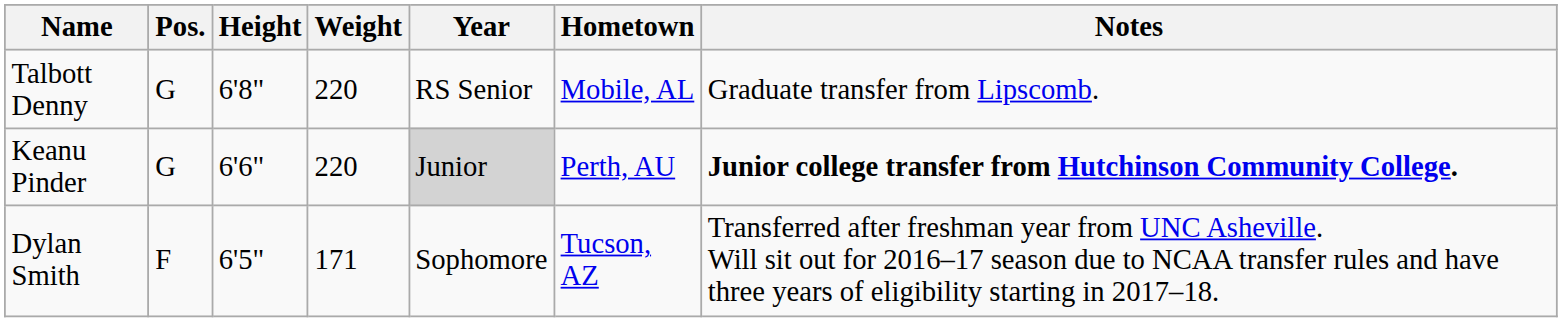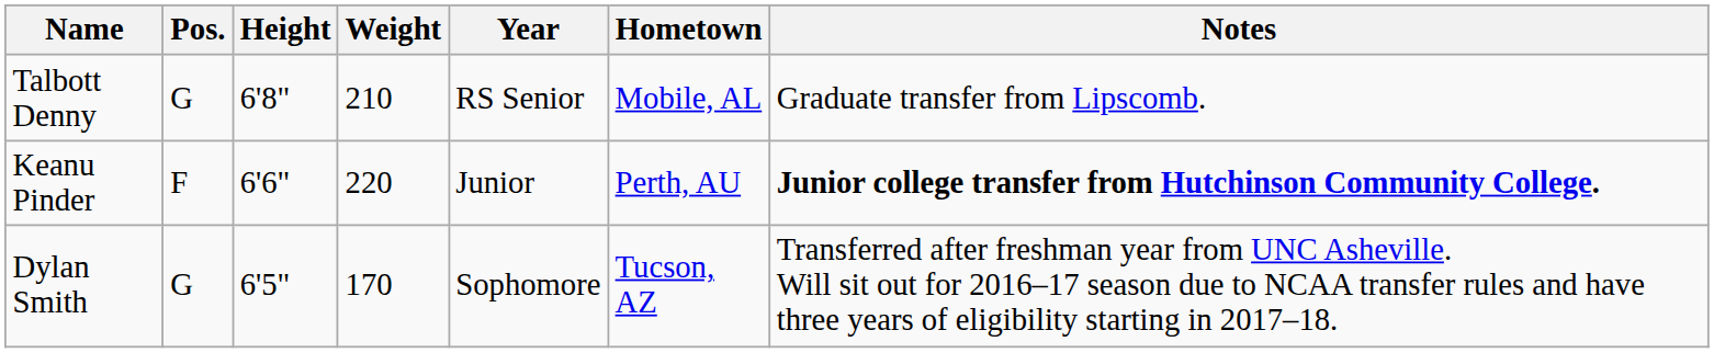 <table class="wikitable sortable" border="1">
 <tr>
 <th>Name</th>
 <th>Pos.</th>
 <th>Height</th>
 <th>Weight</th>
 <th>Year</th>
 <th>Hometown</th>
 <th class="unsortable">Notes</th>
 </tr>
 <tr>
 <td sortname>Talbott Denny</td>
 <td>G</td>
 <td>6'8"</td>
-<td>220</td>
+<td>210</td>
 <td>RS Senior</td>
 <td><a href='#'>Mobile, AL</a></td>
 <td>Graduate transfer from <a href='#'>Lipscomb</a>.</td>
 </tr>
 <tr>
 <td sortname>Keanu Pinder</td>
-<td>G</td>
+<td>F</td>
 <td>6'6"</td>
 <td>220</td>
-<td style="background: lightgrey;">Junior</td>
+<td>Junior</td>
 <td><a href='#'>Perth, AU</a></td>
 <td><strong>Junior college transfer from <a href='#'>Hutchinson Community College</a>.</strong></td>
 </tr>
 <tr>
 <td sortname>Dylan Smith</td>
-<td>F</td>
+<td>G</td>
 <td>6'5"</td>
-<td>171</td>
+<td>170</td>
 <td>Sophomore</td>
 <td><a href='#'>Tucson, AZ</a></td>
 <td>Transferred after freshman year from <a href='#'>UNC Asheville</a>.<br>Will sit out for 2016–17 season due to NCAA transfer rules and have three years of eligibility starting in 2017–18.</td>
 </tr>
 </table>
